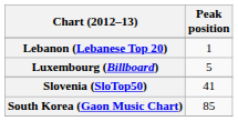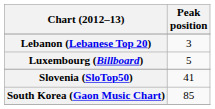 <table class="wikitable sortable plainrowheaders" style="text-align:center;">
 <tr>
 <th>Chart (2012–13)</th>
 <th>Peak<br>position</th>
 </tr>
 <tr>
 </tr>
 <tr>
 </tr>
 <tr>
 </tr>
 <tr>
 </tr>
 <tr>
 </tr>
 <tr>
 </tr>
 <tr>
 </tr>
 <tr>
 </tr>
 <tr>
 </tr>
 <tr>
 </tr>
 <tr>
 </tr>
 <tr>
 </tr>
 <tr>
 </tr>
 <tr>
 </tr>
 <tr>
 </tr>
 <tr>
 </tr>
 <tr>
 </tr>
 <tr>
 <th scope="row">Lebanon (<a href='#'>Lebanese Top 20</a>)</th>
-<td style="text-align:center;">1</td>
+<td style="text-align:center;">3</td>
 </tr>
 <tr>
 <th scope="row">Luxembourg (<em><a href='#'>Billboard</a></em>)</th>
 <td style="text-align:center;">5</td>
 </tr>
 <tr>
 </tr>
 <tr>
 </tr>
 <tr>
 </tr>
 <tr>
 </tr>
 <tr>
 </tr>
 <tr>
 </tr>
 <tr>
 </tr>
 <tr>
 <th scope="row">Slovenia (<a href='#'>SloTop50</a>)</th>
 <td align=center>41</td>
 </tr>
 <tr>
 <th scope="row">South Korea (<a href='#'>Gaon Music Chart</a>)</th>
 <td style="text-align:center;">85</td>
 </tr>
 <tr>
 </tr>
 <tr>
 </tr>
 <tr>
 </tr>
 <tr>
 </tr>
 <tr>
 </tr>
 <tr>
 </tr>
 <tr>
 </tr>
 <tr>
 </tr>
 <tr>
 </tr>
 <tr>
 </tr>
 </table>
